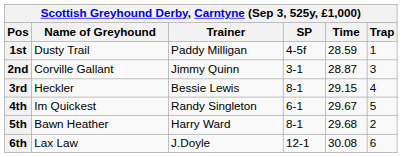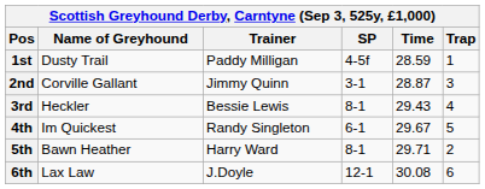 <table class="wikitable">
 <tr>
 <th colspan="6"><a href='#'>Scottish Greyhound Derby</a>, <a href='#'>Carntyne</a> (Sep 3, 525y, £1,000)</th>
 </tr>
 <tr>
 <th width=30>Pos</th>
 <th width=180>Name of Greyhound</th>
 <th width=150>Trainer</th>
 <th width=50>SP</th>
 <th width=50>Time</th>
 <th width=30>Trap</th>
 </tr>
 <tr>
 <th>1st</th>
 <td>Dusty Trail</td>
 <td>Paddy Milligan</td>
 <td>4-5f</td>
 <td>28.59</td>
 <td>1</td>
 </tr>
 <tr>
 <th>2nd</th>
 <td>Corville Gallant</td>
 <td>Jimmy Quinn</td>
 <td>3-1</td>
 <td>28.87</td>
 <td>3</td>
 </tr>
 <tr>
 <th>3rd</th>
 <td>Heckler</td>
 <td>Bessie Lewis</td>
 <td>8-1</td>
-<td>29.15</td>
+<td>29.43</td>
 <td>4</td>
 </tr>
 <tr>
 <th>4th</th>
 <td>Im Quickest</td>
 <td>Randy Singleton</td>
 <td>6-1</td>
 <td>29.67</td>
 <td>5</td>
 </tr>
 <tr>
 <th>5th</th>
 <td>Bawn Heather</td>
 <td>Harry Ward</td>
 <td>8-1</td>
-<td>29.68</td>
+<td>29.71</td>
 <td>2</td>
 </tr>
 <tr>
 <th>6th</th>
 <td>Lax Law</td>
 <td>J.Doyle</td>
 <td>12-1</td>
 <td>30.08</td>
 <td>6</td>
 </tr>
 </table>
